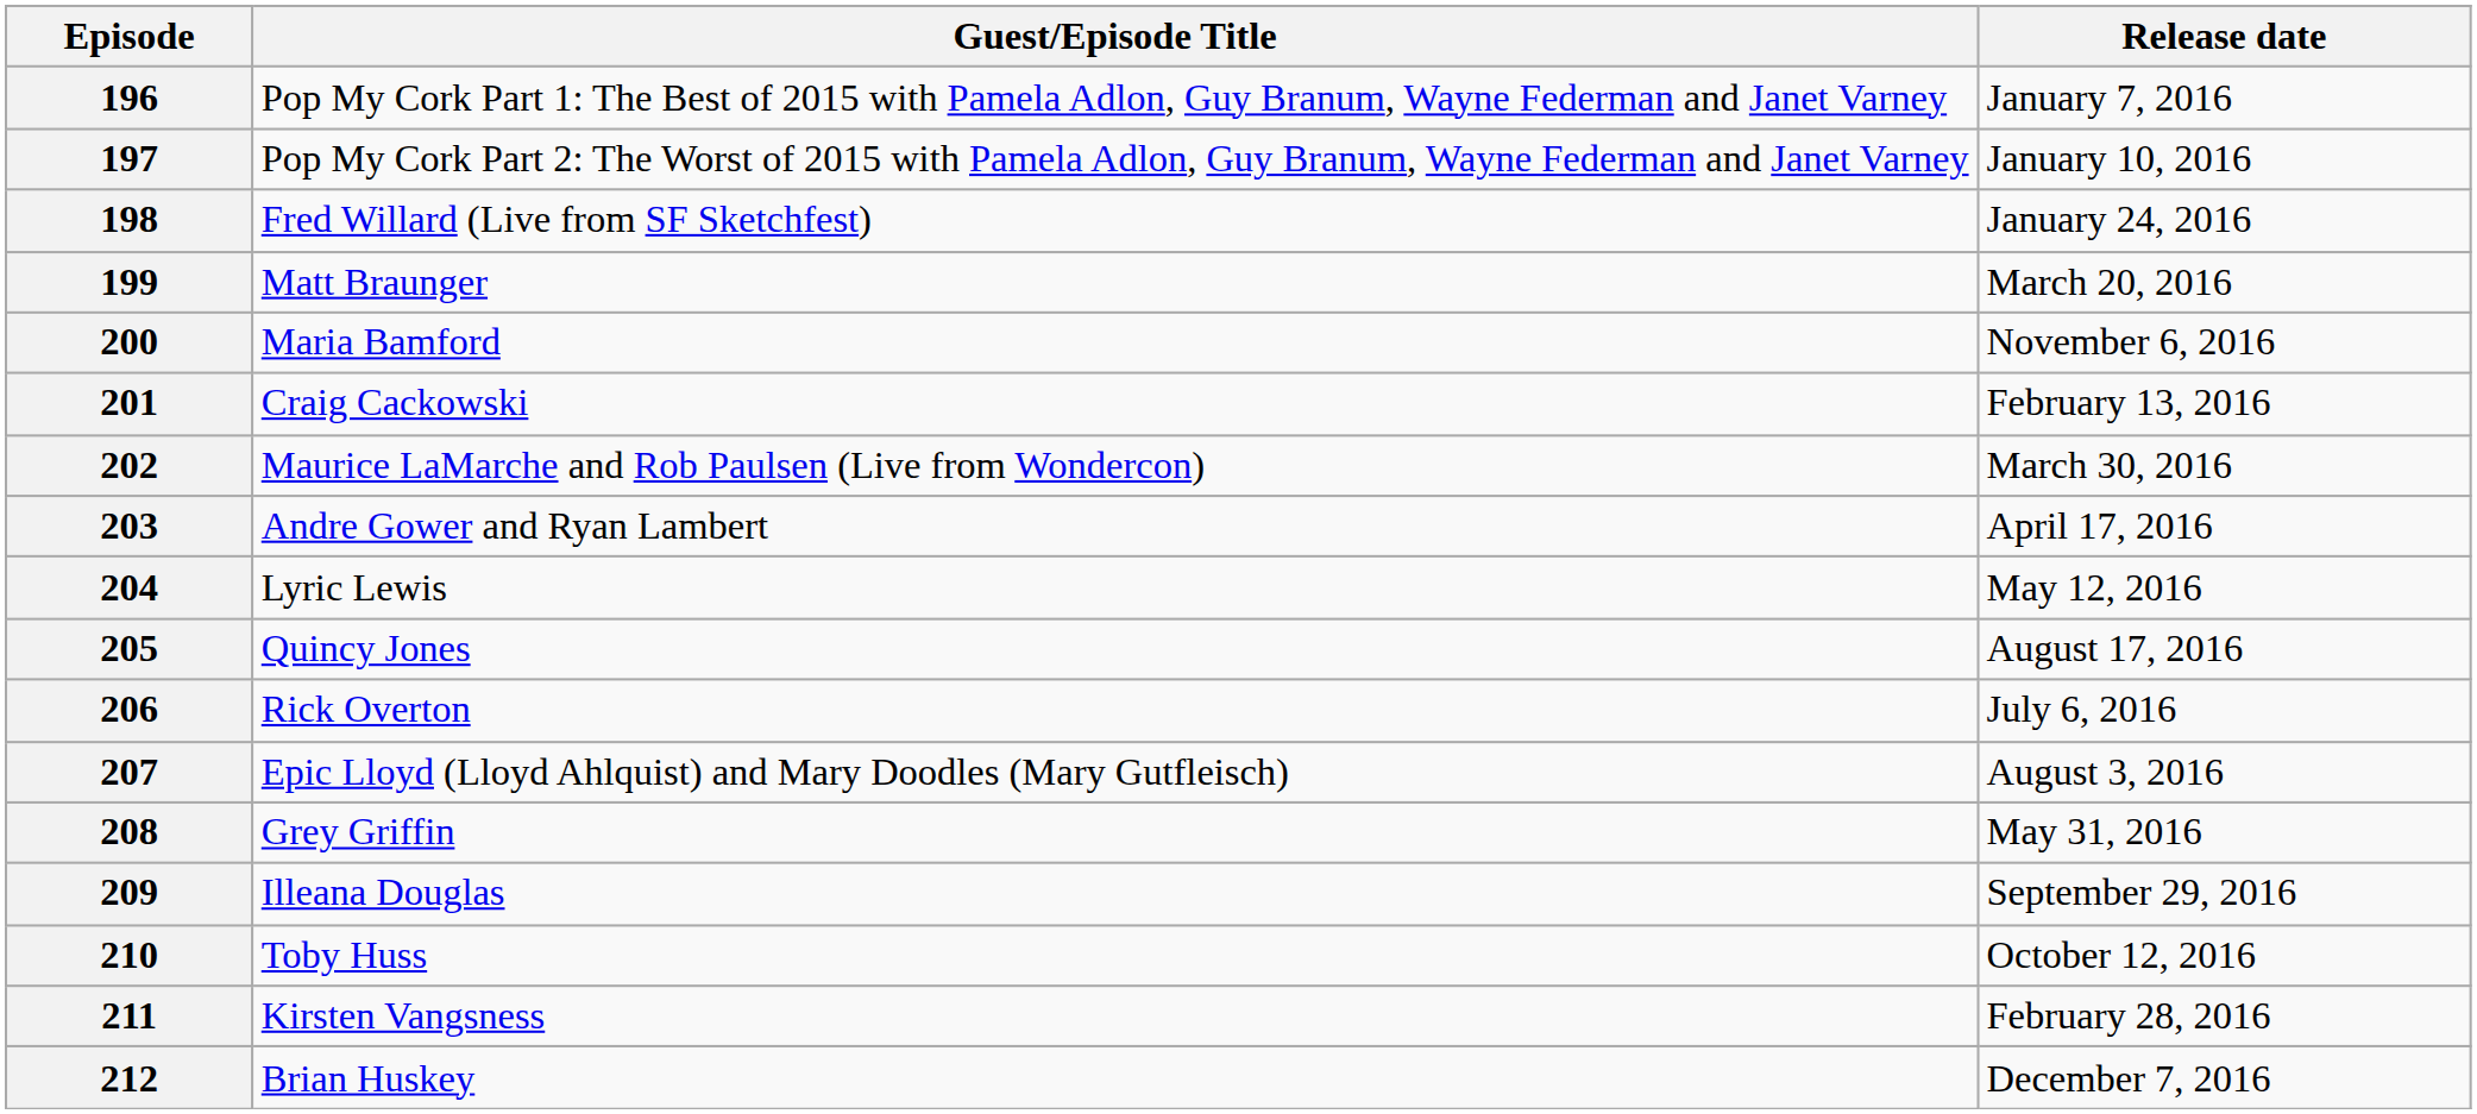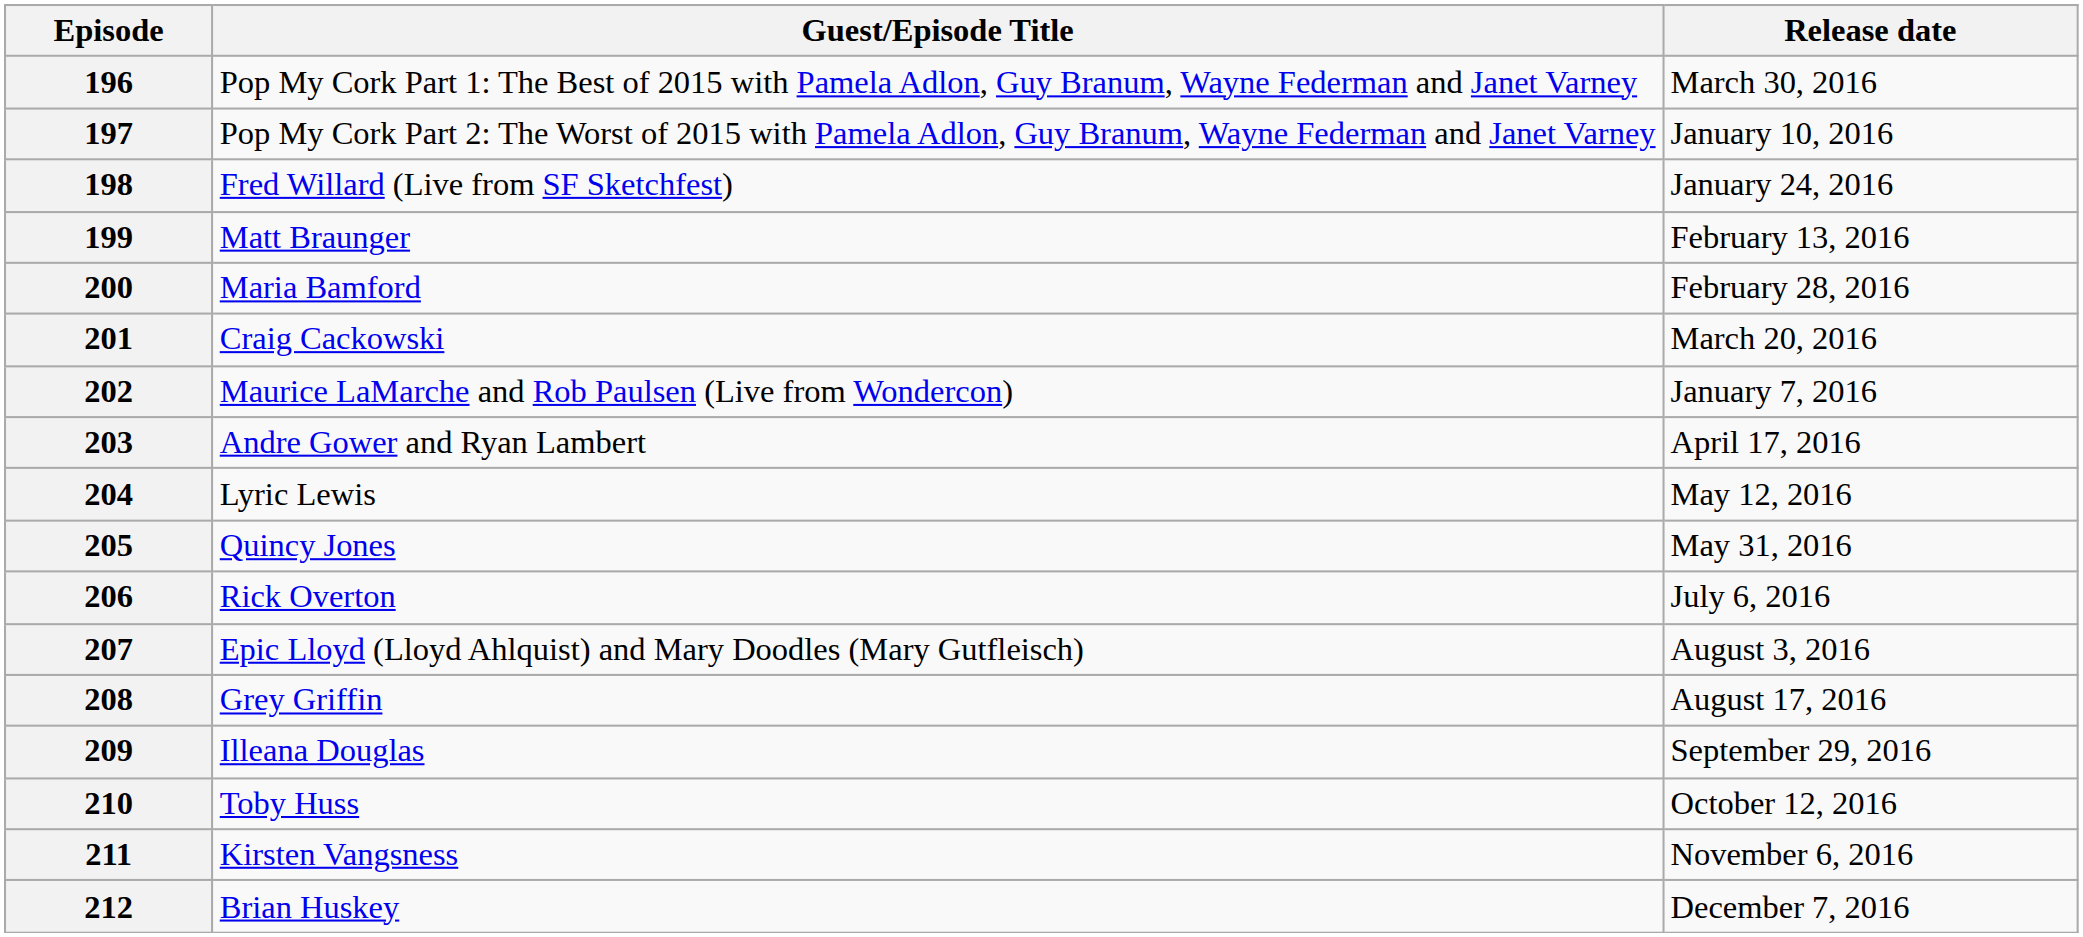 <table class="wikitable sortable">
 <tr>
 <th style="width:10%;">Episode</th>
 <th style="width:70%;">Guest/Episode Title</th>
 <th style="width:20%;">Release date</th>
 </tr>
 <tr>
 <th>196</th>
 <td>Pop My Cork Part 1: The Best of 2015 with <a href='#'>Pamela Adlon</a>, <a href='#'>Guy Branum</a>, <a href='#'>Wayne Federman</a> and <a href='#'>Janet Varney</a></td>
-<td>January 7, 2016</td>
+<td>March 30, 2016</td>
 </tr>
 <tr>
 <th>197</th>
 <td>Pop My Cork Part 2: The Worst of 2015 with <a href='#'>Pamela Adlon</a>, <a href='#'>Guy Branum</a>, <a href='#'>Wayne Federman</a> and <a href='#'>Janet Varney</a></td>
 <td>January 10, 2016</td>
 </tr>
 <tr>
 <th>198</th>
 <td><a href='#'>Fred Willard</a> (Live from <a href='#'>SF Sketchfest</a>)</td>
 <td>January 24, 2016</td>
 </tr>
 <tr>
 <th>199</th>
 <td><a href='#'>Matt Braunger</a></td>
-<td>March 20, 2016</td>
+<td>February 13, 2016</td>
 </tr>
 <tr>
 <th>200</th>
 <td><a href='#'>Maria Bamford</a></td>
-<td>November 6, 2016</td>
+<td>February 28, 2016</td>
 </tr>
 <tr>
 <th>201</th>
 <td><a href='#'>Craig Cackowski</a></td>
-<td>February 13, 2016</td>
+<td>March 20, 2016</td>
 </tr>
 <tr>
 <th>202</th>
 <td><a href='#'>Maurice LaMarche</a> and <a href='#'>Rob Paulsen</a> (Live from <a href='#'>Wondercon</a>)</td>
-<td>March 30, 2016</td>
+<td>January 7, 2016</td>
 </tr>
 <tr>
 <th>203</th>
 <td><a href='#'>Andre Gower</a> and Ryan Lambert</td>
 <td>April 17, 2016</td>
 </tr>
 <tr>
 <th>204</th>
 <td>Lyric Lewis</td>
 <td>May 12, 2016</td>
 </tr>
 <tr>
 <th>205</th>
 <td><a href='#'>Quincy Jones</a></td>
-<td>August 17, 2016</td>
+<td>May 31, 2016</td>
 </tr>
 <tr>
 <th>206</th>
 <td><a href='#'>Rick Overton</a></td>
 <td>July 6, 2016</td>
 </tr>
 <tr>
 <th>207</th>
 <td><a href='#'>Epic Lloyd</a> (Lloyd Ahlquist) and Mary Doodles (Mary Gutfleisch)</td>
 <td>August 3, 2016</td>
 </tr>
 <tr>
 <th>208</th>
 <td><a href='#'>Grey Griffin</a></td>
-<td>May 31, 2016</td>
+<td>August 17, 2016</td>
 </tr>
 <tr>
 <th>209</th>
 <td><a href='#'>Illeana Douglas</a></td>
 <td>September 29, 2016</td>
 </tr>
 <tr>
 <th>210</th>
 <td><a href='#'>Toby Huss</a></td>
 <td>October 12, 2016</td>
 </tr>
 <tr>
 <th>211</th>
 <td><a href='#'>Kirsten Vangsness</a></td>
-<td>February 28, 2016</td>
+<td>November 6, 2016</td>
 </tr>
 <tr>
 <th>212</th>
 <td><a href='#'>Brian Huskey</a></td>
 <td>December 7, 2016</td>
 </tr>
 </table>
